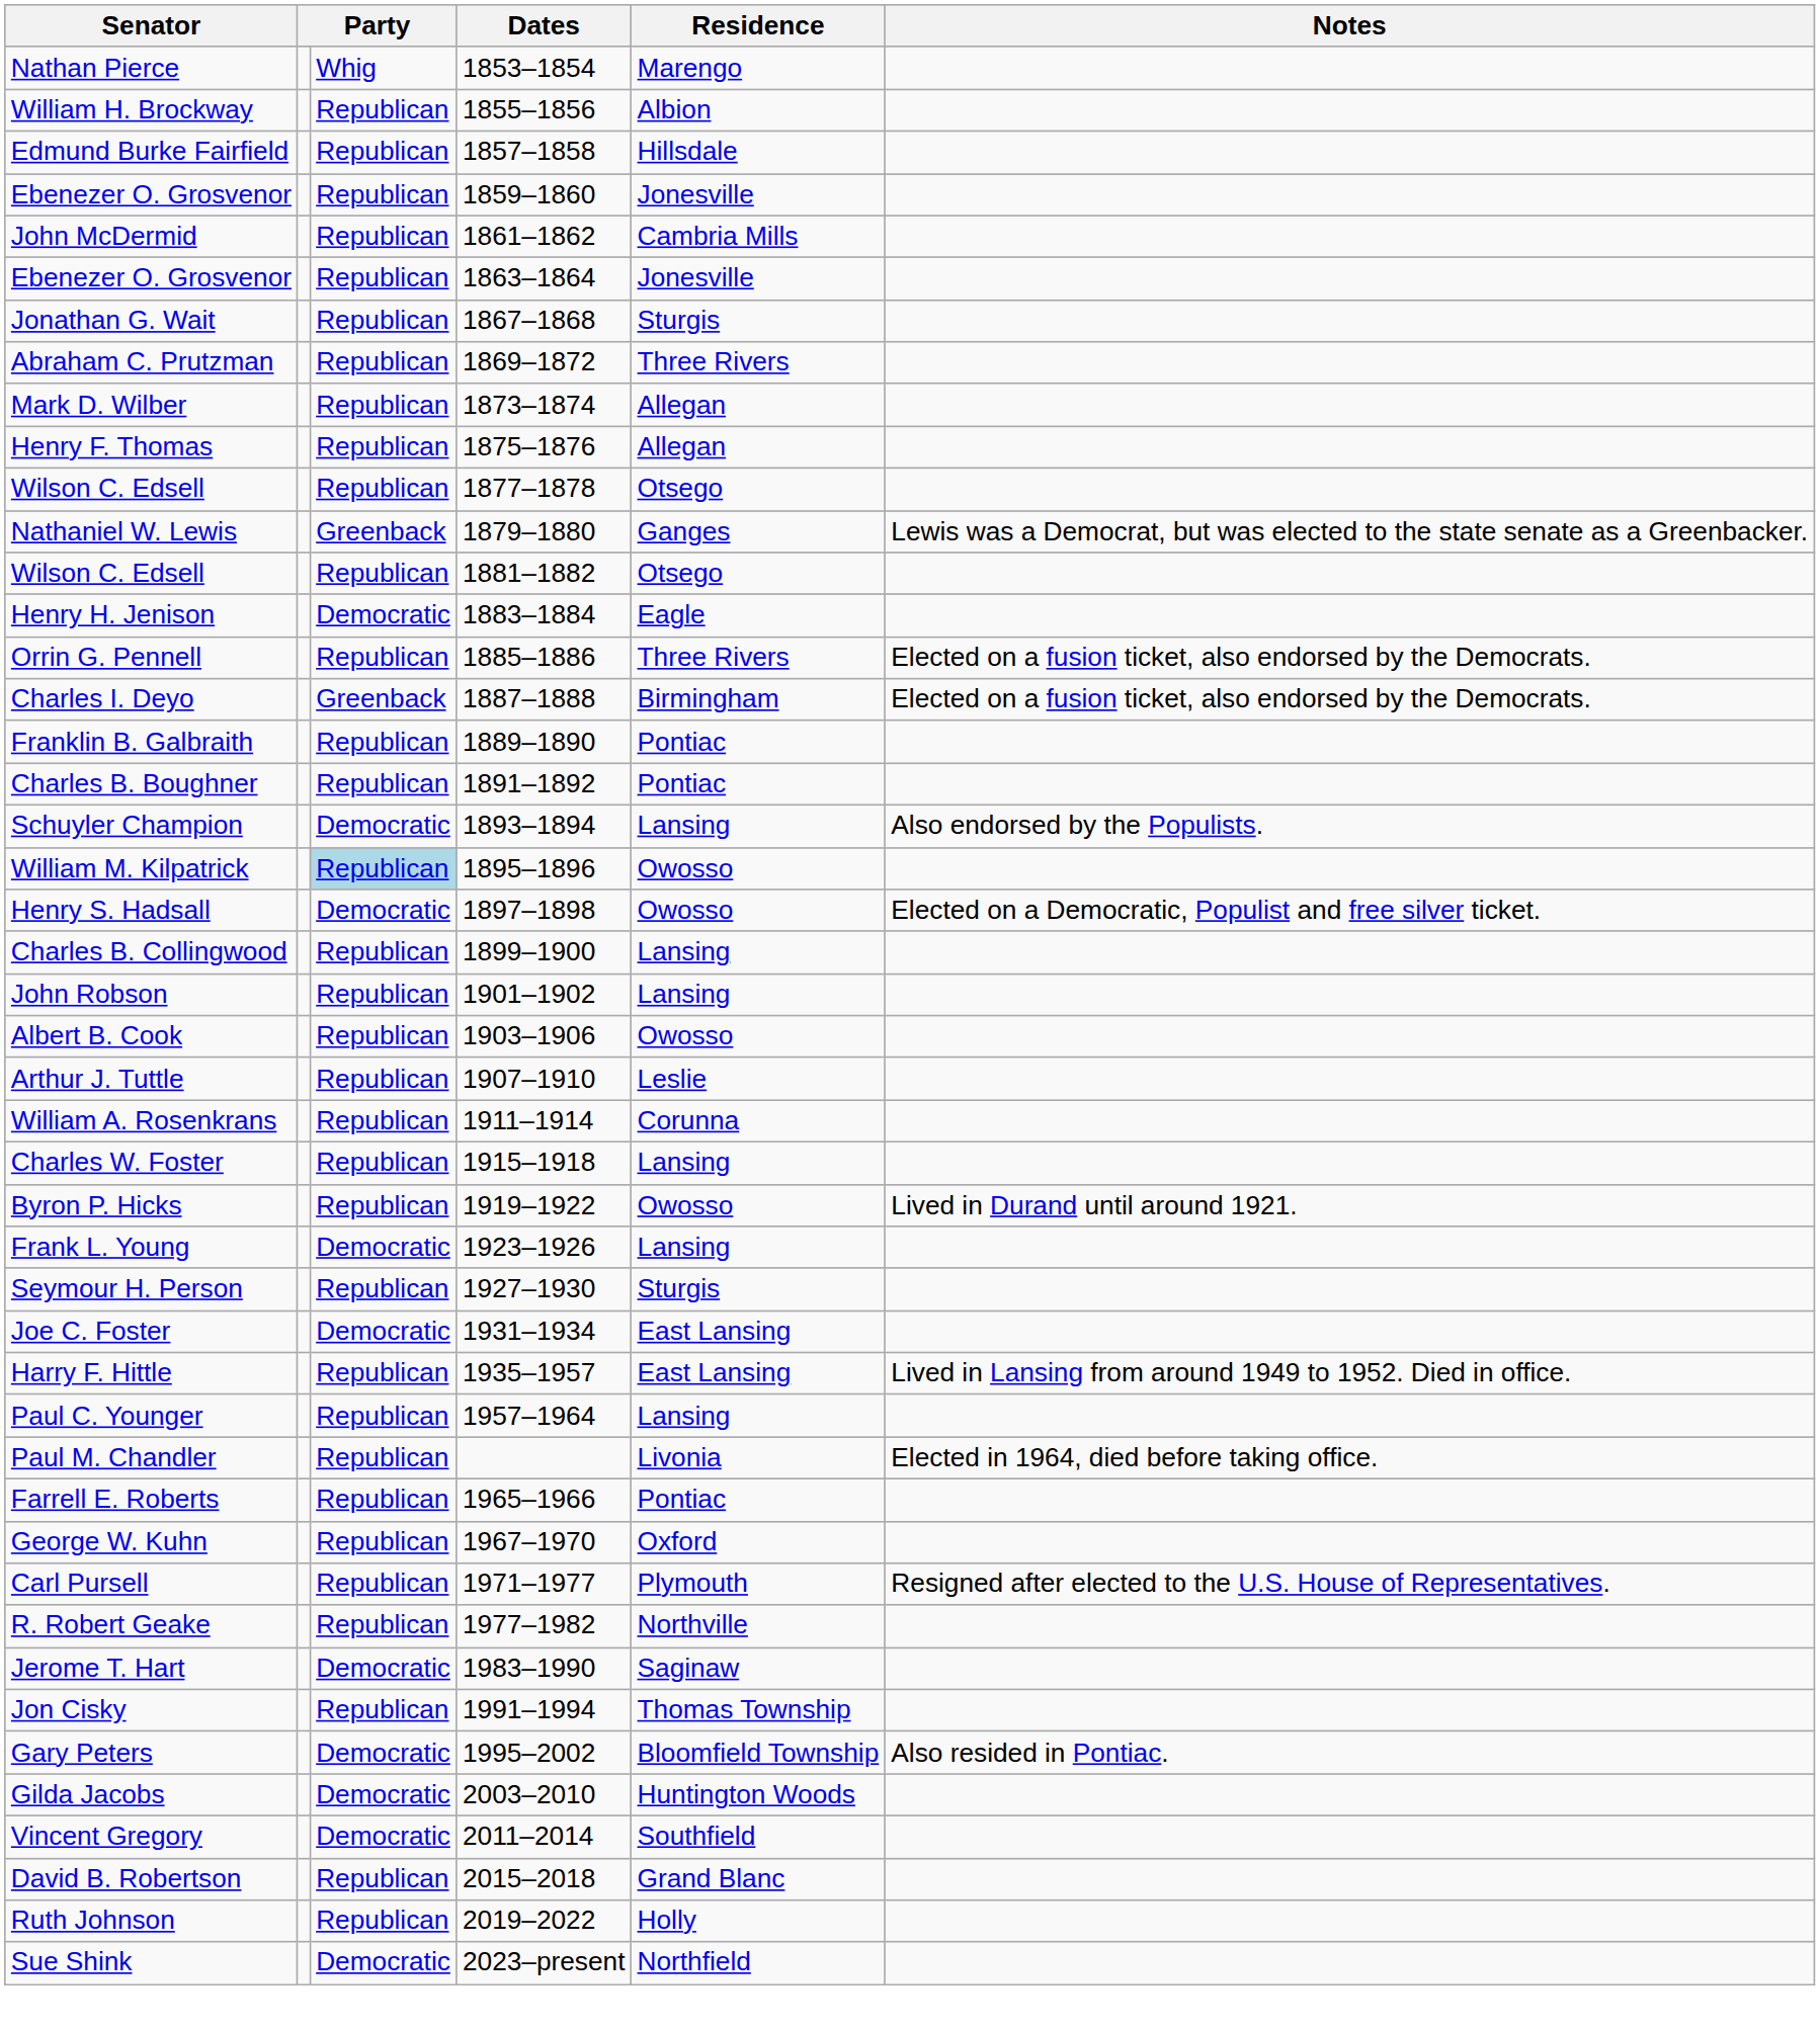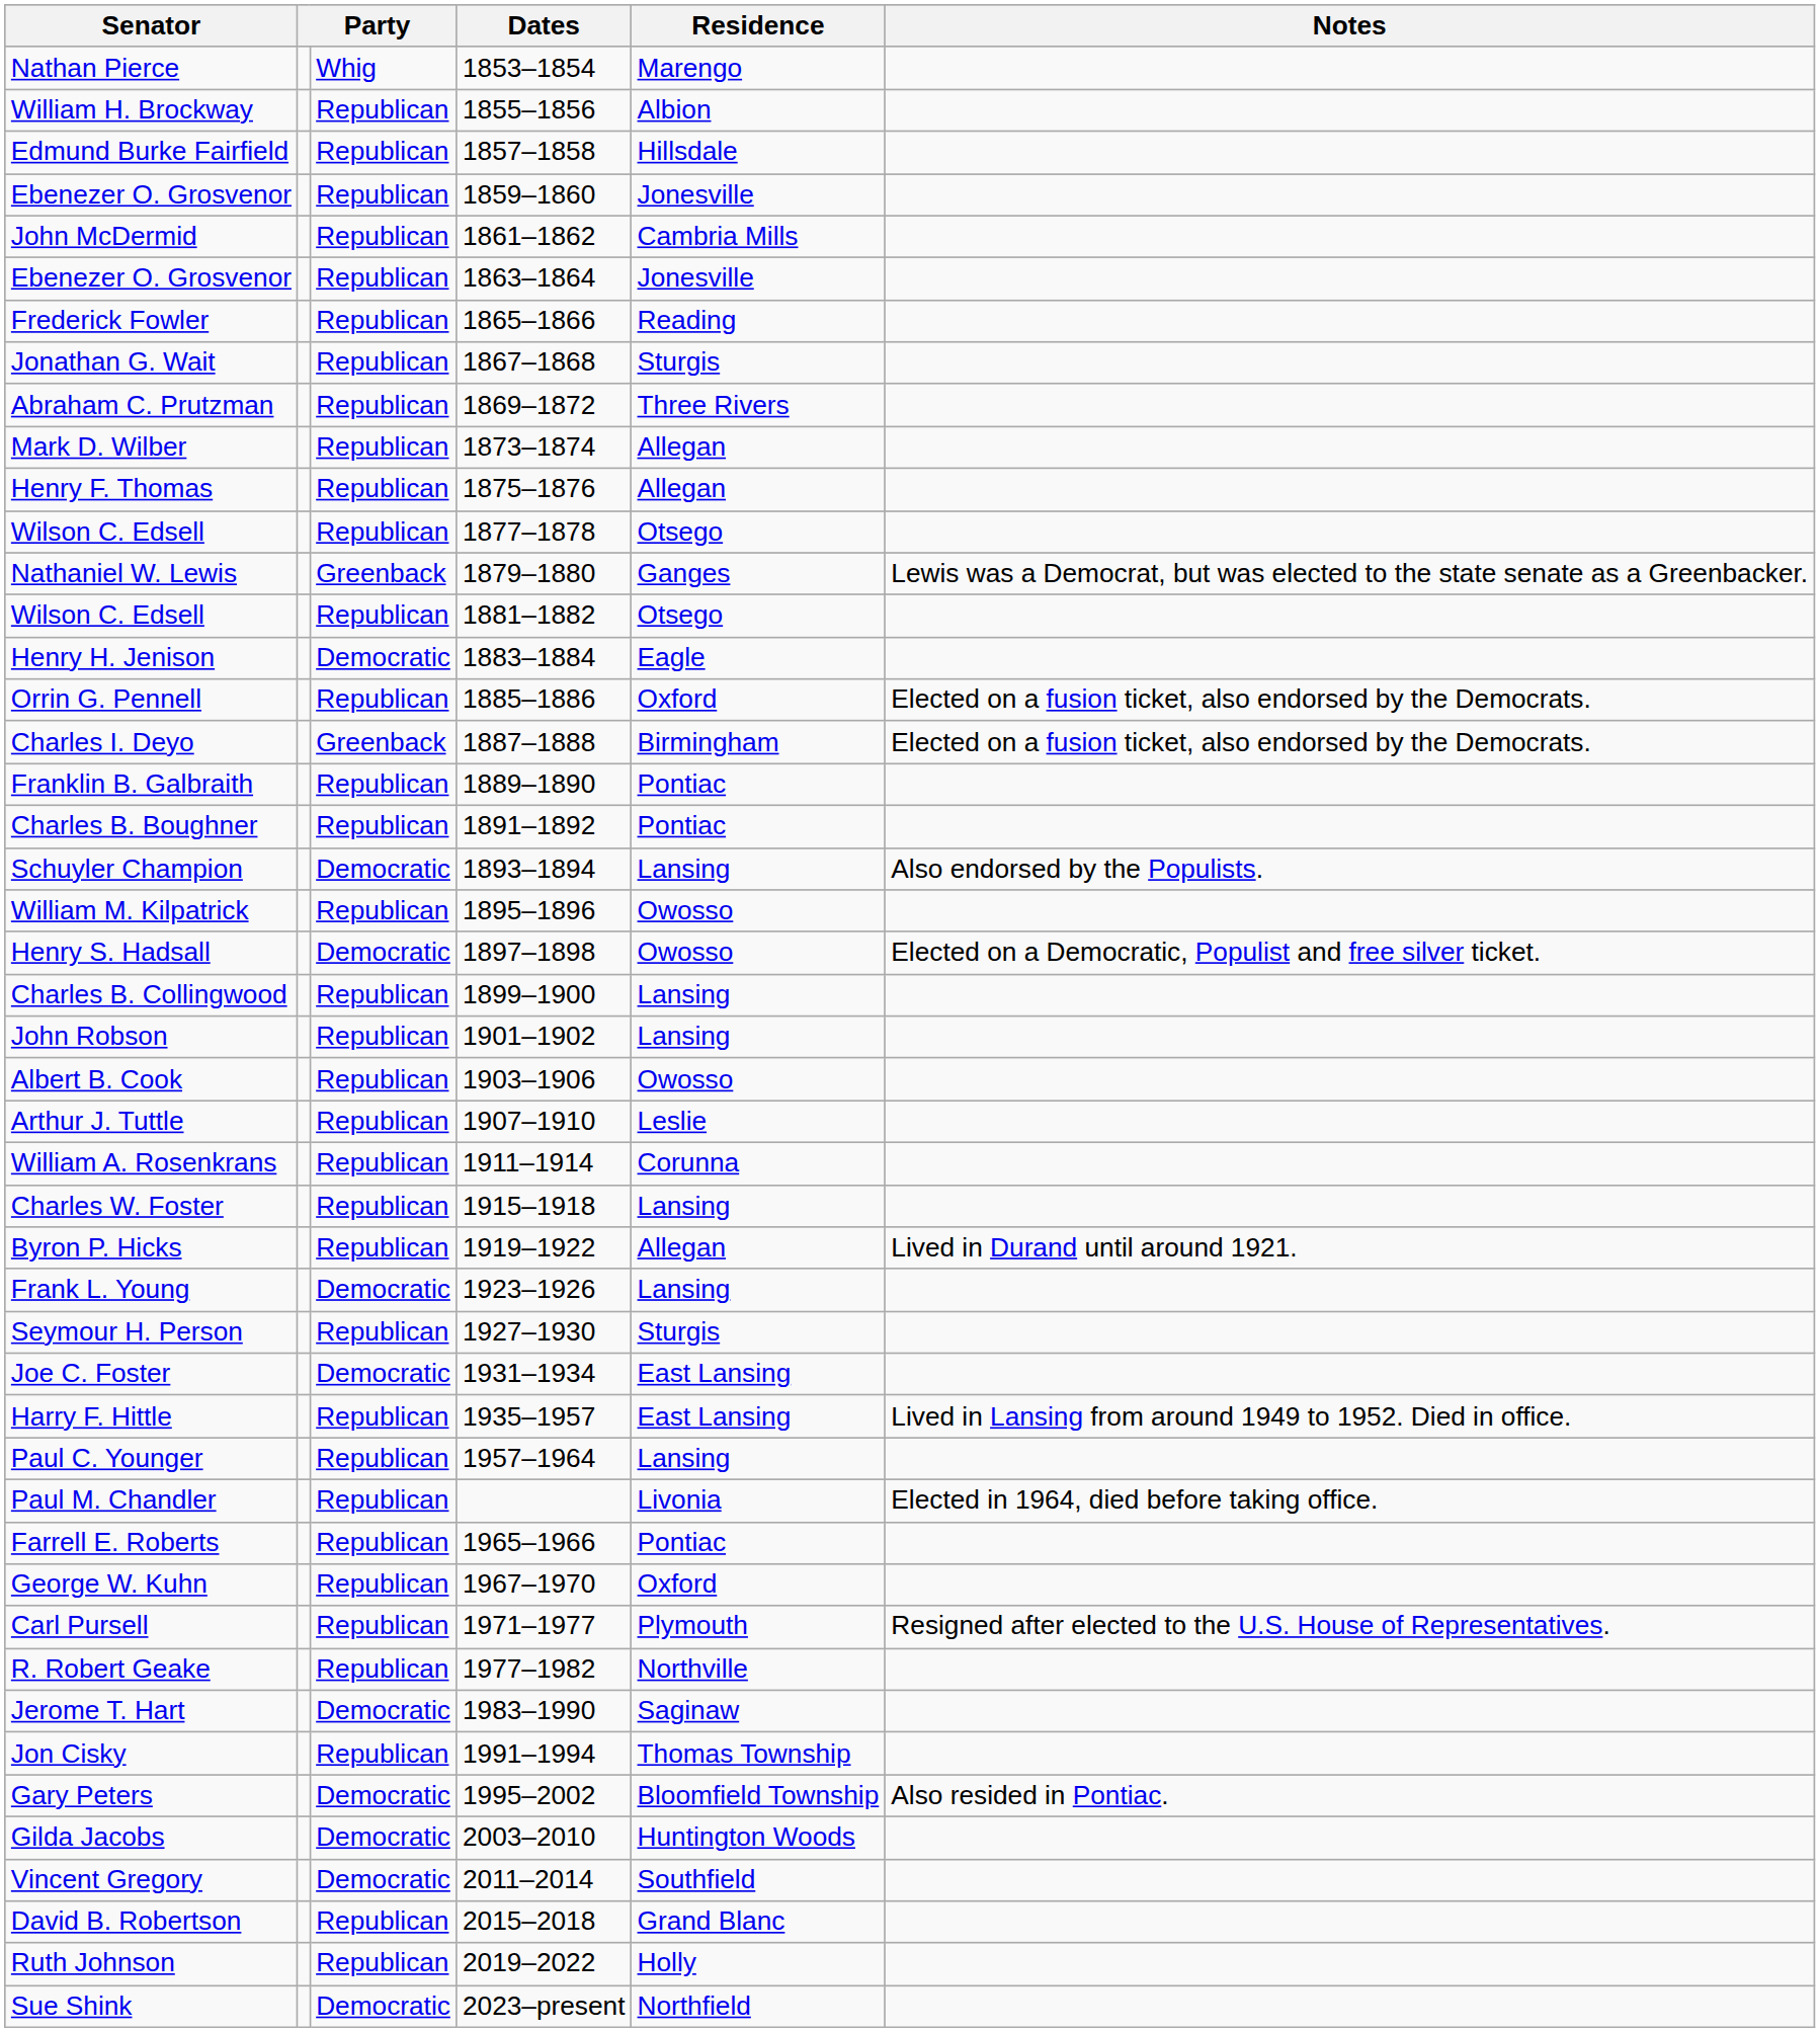 <table class=wikitable>
 <tr valign=bottom>
 <th>Senator</th>
 <th colspan="2">Party</th>
 <th>Dates</th>
 <th>Residence</th>
 <th>Notes</th>
 </tr>
 <tr>
 <td><a href='#'>Nathan Pierce</a></td>
 <td bgcolor=></td>
 <td><a href='#'>Whig</a></td>
 <td>1853–1854</td>
 <td><a href='#'>Marengo</a></td>
 <td></td>
 </tr>
 <tr>
 <td><a href='#'>William H. Brockway</a></td>
 <td bgcolor=></td>
 <td><a href='#'>Republican</a></td>
 <td>1855–1856</td>
 <td><a href='#'>Albion</a></td>
 <td></td>
 </tr>
 <tr>
 <td><a href='#'>Edmund Burke Fairfield</a></td>
 <td bgcolor=></td>
 <td><a href='#'>Republican</a></td>
 <td>1857–1858</td>
 <td><a href='#'>Hillsdale</a></td>
 <td></td>
 </tr>
 <tr>
 <td><a href='#'>Ebenezer O. Grosvenor</a></td>
 <td bgcolor=></td>
 <td><a href='#'>Republican</a></td>
 <td>1859–1860</td>
 <td><a href='#'>Jonesville</a></td>
 <td></td>
 </tr>
 <tr>
 <td><a href='#'>John McDermid</a></td>
 <td bgcolor=></td>
 <td><a href='#'>Republican</a></td>
 <td>1861–1862</td>
 <td><a href='#'>Cambria Mills</a></td>
 <td></td>
 </tr>
 <tr>
 <td><a href='#'>Ebenezer O. Grosvenor</a></td>
 <td bgcolor=></td>
 <td><a href='#'>Republican</a></td>
 <td>1863–1864</td>
 <td><a href='#'>Jonesville</a></td>
+<td></td>
+</tr>
+<tr>
+<td><a href='#'>Frederick Fowler</a></td>
+<td bgcolor=></td>
+<td><a href='#'>Republican</a></td>
+<td>1865–1866</td>
+<td><a href='#'>Reading</a></td>
 <td></td>
 </tr>
 <tr>
 <td><a href='#'>Jonathan G. Wait</a></td>
 <td bgcolor=></td>
 <td><a href='#'>Republican</a></td>
 <td>1867–1868</td>
 <td><a href='#'>Sturgis</a></td>
 <td></td>
 </tr>
 <tr>
 <td><a href='#'>Abraham C. Prutzman</a></td>
 <td bgcolor=></td>
 <td><a href='#'>Republican</a></td>
 <td>1869–1872</td>
 <td><a href='#'>Three Rivers</a></td>
 <td></td>
 </tr>
 <tr>
 <td><a href='#'>Mark D. Wilber</a></td>
 <td bgcolor=></td>
 <td><a href='#'>Republican</a></td>
 <td>1873–1874</td>
 <td><a href='#'>Allegan</a></td>
 <td></td>
 </tr>
 <tr>
 <td><a href='#'>Henry F. Thomas</a></td>
 <td bgcolor=></td>
 <td><a href='#'>Republican</a></td>
 <td>1875–1876</td>
 <td><a href='#'>Allegan</a></td>
 <td></td>
 </tr>
 <tr>
 <td><a href='#'>Wilson C. Edsell</a></td>
 <td bgcolor=></td>
 <td><a href='#'>Republican</a></td>
 <td>1877–1878</td>
 <td><a href='#'>Otsego</a></td>
 <td></td>
 </tr>
 <tr>
 <td><a href='#'>Nathaniel W. Lewis</a></td>
 <td bgcolor=></td>
 <td><a href='#'>Greenback</a></td>
 <td>1879–1880</td>
 <td><a href='#'>Ganges</a></td>
 <td>Lewis was a Democrat, but was elected to the state senate as a Greenbacker.</td>
 </tr>
 <tr>
 <td><a href='#'>Wilson C. Edsell</a></td>
 <td bgcolor=></td>
 <td><a href='#'>Republican</a></td>
 <td>1881–1882</td>
 <td><a href='#'>Otsego</a></td>
 <td></td>
 </tr>
 <tr>
 <td><a href='#'>Henry H. Jenison</a></td>
 <td bgcolor=></td>
 <td><a href='#'>Democratic</a></td>
 <td>1883–1884</td>
 <td><a href='#'>Eagle</a></td>
 <td></td>
 </tr>
 <tr>
 <td><a href='#'>Orrin G. Pennell</a></td>
 <td bgcolor=></td>
 <td><a href='#'>Republican</a></td>
 <td>1885–1886</td>
-<td><a href='#'>Three Rivers</a></td>
+<td><a href='#'>Oxford</a></td>
 <td>Elected on a <a href='#'>fusion</a> ticket, also endorsed by the Democrats.</td>
 </tr>
 <tr>
 <td><a href='#'>Charles I. Deyo</a></td>
 <td bgcolor=></td>
 <td><a href='#'>Greenback</a></td>
 <td>1887–1888</td>
 <td><a href='#'>Birmingham</a></td>
 <td>Elected on a <a href='#'>fusion</a> ticket, also endorsed by the Democrats.</td>
 </tr>
 <tr>
 <td><a href='#'>Franklin B. Galbraith</a></td>
 <td bgcolor=></td>
 <td><a href='#'>Republican</a></td>
 <td>1889–1890</td>
 <td><a href='#'>Pontiac</a></td>
 <td></td>
 </tr>
 <tr>
 <td><a href='#'>Charles B. Boughner</a></td>
 <td bgcolor=></td>
 <td><a href='#'>Republican</a></td>
 <td>1891–1892</td>
 <td><a href='#'>Pontiac</a></td>
 <td></td>
 </tr>
 <tr>
 <td><a href='#'>Schuyler Champion</a></td>
 <td bgcolor=></td>
 <td><a href='#'>Democratic</a></td>
 <td>1893–1894</td>
 <td><a href='#'>Lansing</a></td>
 <td>Also endorsed by the <a href='#'>Populists</a>.</td>
 </tr>
 <tr>
 <td><a href='#'>William M. Kilpatrick</a></td>
 <td bgcolor=></td>
-<td style="background: lightblue;"><a href='#'>Republican</a></td>
+<td><a href='#'>Republican</a></td>
 <td>1895–1896</td>
 <td><a href='#'>Owosso</a></td>
 <td></td>
 </tr>
 <tr>
 <td><a href='#'>Henry S. Hadsall</a></td>
 <td bgcolor=></td>
 <td><a href='#'>Democratic</a></td>
 <td>1897–1898</td>
 <td><a href='#'>Owosso</a></td>
 <td>Elected on a Democratic, <a href='#'>Populist</a> and <a href='#'>free silver</a> ticket.</td>
 </tr>
 <tr>
 <td><a href='#'>Charles B. Collingwood</a></td>
 <td bgcolor=></td>
 <td><a href='#'>Republican</a></td>
 <td>1899–1900</td>
 <td><a href='#'>Lansing</a></td>
 <td></td>
 </tr>
 <tr>
 <td><a href='#'>John Robson</a></td>
 <td bgcolor=></td>
 <td><a href='#'>Republican</a></td>
 <td>1901–1902</td>
 <td><a href='#'>Lansing</a></td>
 <td></td>
 </tr>
 <tr>
 <td><a href='#'>Albert B. Cook</a></td>
 <td bgcolor=></td>
 <td><a href='#'>Republican</a></td>
 <td>1903–1906</td>
 <td><a href='#'>Owosso</a></td>
 <td></td>
 </tr>
 <tr>
 <td><a href='#'>Arthur J. Tuttle</a></td>
 <td bgcolor=></td>
 <td><a href='#'>Republican</a></td>
 <td>1907–1910</td>
 <td><a href='#'>Leslie</a></td>
 <td></td>
 </tr>
 <tr>
 <td><a href='#'>William A. Rosenkrans</a></td>
 <td bgcolor=></td>
 <td><a href='#'>Republican</a></td>
 <td>1911–1914</td>
 <td><a href='#'>Corunna</a></td>
 <td></td>
 </tr>
 <tr>
 <td><a href='#'>Charles W. Foster</a></td>
 <td bgcolor=></td>
 <td><a href='#'>Republican</a></td>
 <td>1915–1918</td>
 <td><a href='#'>Lansing</a></td>
 <td></td>
 </tr>
 <tr>
 <td><a href='#'>Byron P. Hicks</a></td>
 <td bgcolor=></td>
 <td><a href='#'>Republican</a></td>
 <td>1919–1922</td>
-<td><a href='#'>Owosso</a></td>
+<td><a href='#'>Allegan</a></td>
 <td>Lived in <a href='#'>Durand</a> until around 1921.</td>
 </tr>
 <tr>
 <td><a href='#'>Frank L. Young</a></td>
 <td bgcolor=></td>
 <td><a href='#'>Democratic</a></td>
 <td>1923–1926</td>
 <td><a href='#'>Lansing</a></td>
 <td></td>
 </tr>
 <tr>
 <td><a href='#'>Seymour H. Person</a></td>
 <td bgcolor=></td>
 <td><a href='#'>Republican</a></td>
 <td>1927–1930</td>
 <td><a href='#'>Sturgis</a></td>
 <td></td>
 </tr>
 <tr>
 <td><a href='#'>Joe C. Foster</a></td>
 <td bgcolor=></td>
 <td><a href='#'>Democratic</a></td>
 <td>1931–1934</td>
 <td><a href='#'>East Lansing</a></td>
 <td></td>
 </tr>
 <tr>
 <td><a href='#'>Harry F. Hittle</a></td>
 <td bgcolor=></td>
 <td><a href='#'>Republican</a></td>
 <td>1935–1957</td>
 <td><a href='#'>East Lansing</a></td>
 <td>Lived in <a href='#'>Lansing</a> from around 1949 to 1952. Died in office.</td>
 </tr>
 <tr>
 <td><a href='#'>Paul C. Younger</a></td>
 <td bgcolor=></td>
 <td><a href='#'>Republican</a></td>
 <td>1957–1964</td>
 <td><a href='#'>Lansing</a></td>
 <td></td>
 </tr>
 <tr>
 <td><a href='#'>Paul M. Chandler</a></td>
 <td bgcolor=></td>
 <td><a href='#'>Republican</a></td>
 <td></td>
 <td><a href='#'>Livonia</a></td>
 <td>Elected in 1964, died before taking office.</td>
 </tr>
 <tr>
 <td><a href='#'>Farrell E. Roberts</a></td>
 <td bgcolor=></td>
 <td><a href='#'>Republican</a></td>
 <td>1965–1966</td>
 <td><a href='#'>Pontiac</a></td>
 <td></td>
 </tr>
 <tr>
 <td><a href='#'>George W. Kuhn</a></td>
 <td bgcolor=></td>
 <td><a href='#'>Republican</a></td>
 <td>1967–1970</td>
 <td><a href='#'>Oxford</a></td>
 <td></td>
 </tr>
 <tr>
 <td><a href='#'>Carl Pursell</a></td>
 <td bgcolor=></td>
 <td><a href='#'>Republican</a></td>
 <td>1971–1977</td>
 <td><a href='#'>Plymouth</a></td>
 <td>Resigned after elected to the <a href='#'>U.S. House of Representatives</a>.</td>
 </tr>
 <tr>
 <td><a href='#'>R. Robert Geake</a></td>
 <td bgcolor=></td>
 <td><a href='#'>Republican</a></td>
 <td>1977–1982</td>
 <td><a href='#'>Northville</a></td>
 <td></td>
 </tr>
 <tr>
 <td><a href='#'>Jerome T. Hart</a></td>
 <td bgcolor=></td>
 <td><a href='#'>Democratic</a></td>
 <td>1983–1990</td>
 <td><a href='#'>Saginaw</a></td>
 <td></td>
 </tr>
 <tr>
 <td><a href='#'>Jon Cisky</a></td>
 <td bgcolor=></td>
 <td><a href='#'>Republican</a></td>
 <td>1991–1994</td>
 <td><a href='#'>Thomas Township</a></td>
 <td></td>
 </tr>
 <tr>
 <td><a href='#'>Gary Peters</a></td>
 <td bgcolor=></td>
 <td><a href='#'>Democratic</a></td>
 <td>1995–2002</td>
 <td><a href='#'>Bloomfield Township</a></td>
 <td>Also resided in <a href='#'>Pontiac</a>.</td>
 </tr>
 <tr>
 <td><a href='#'>Gilda Jacobs</a></td>
 <td bgcolor=></td>
 <td><a href='#'>Democratic</a></td>
 <td>2003–2010</td>
 <td><a href='#'>Huntington Woods</a></td>
 <td></td>
 </tr>
 <tr>
 <td><a href='#'>Vincent Gregory</a></td>
 <td bgcolor=></td>
 <td><a href='#'>Democratic</a></td>
 <td>2011–2014</td>
 <td><a href='#'>Southfield</a></td>
 <td></td>
 </tr>
 <tr>
 <td><a href='#'>David B. Robertson</a></td>
 <td bgcolor=></td>
 <td><a href='#'>Republican</a></td>
 <td>2015–2018</td>
 <td><a href='#'>Grand Blanc</a></td>
 <td></td>
 </tr>
 <tr>
 <td><a href='#'>Ruth Johnson</a></td>
 <td bgcolor=></td>
 <td><a href='#'>Republican</a></td>
 <td>2019–2022</td>
 <td><a href='#'>Holly</a></td>
 <td></td>
 </tr>
 <tr>
 <td><a href='#'>Sue Shink</a></td>
 <td bgcolor=></td>
 <td><a href='#'>Democratic</a></td>
 <td>2023–present</td>
 <td><a href='#'>Northfield</a></td>
 <td></td>
 </tr>
 </table>
